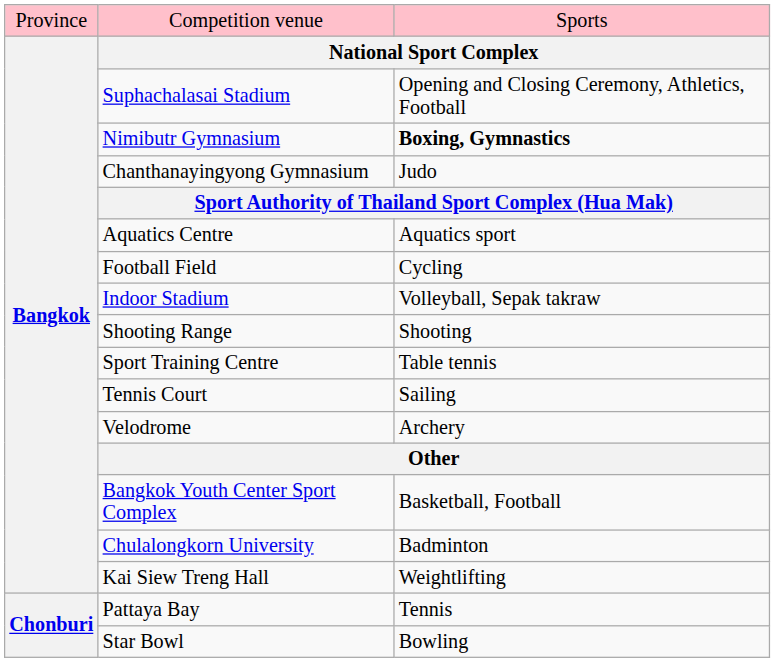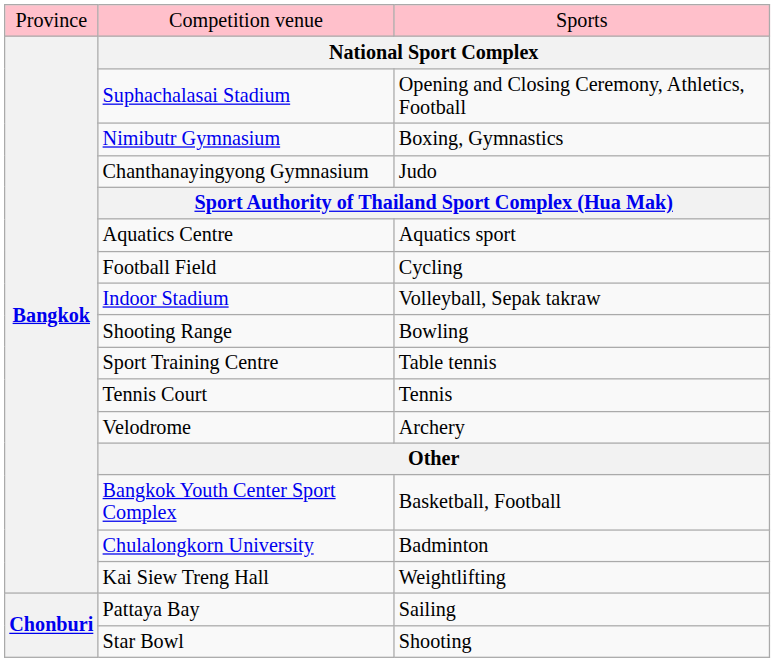 <table class="wikitable">
 <tr style="text-align:center; background:pink;">
 <td>Province</td>
 <td>Competition venue</td>
 <td>Sports</td>
 </tr>
 <tr>
 <th rowspan=16><a href='#'>Bangkok</a></th>
 <th colspan=2>National Sport Complex</th>
 </tr>
 <tr>
 <td><a href='#'>Suphachalasai Stadium</a></td>
 <td>Opening and Closing Ceremony, Athletics, Football</td>
 </tr>
 <tr>
 <td><a href='#'>Nimibutr Gymnasium</a></td>
-<td><strong>Boxing, Gymnastics</strong></td>
+<td>Boxing, Gymnastics</td>
 </tr>
 <tr>
 <td>Chanthanayingyong Gymnasium</td>
 <td>Judo</td>
 </tr>
 <tr>
 <th colspan=2><a href='#'>Sport Authority of Thailand Sport Complex (Hua Mak)</a></th>
 </tr>
 <tr>
 <td>Aquatics Centre</td>
 <td>Aquatics sport</td>
 </tr>
 <tr>
 <td>Football Field</td>
 <td>Cycling</td>
 </tr>
 <tr>
 <td><a href='#'>Indoor Stadium</a></td>
 <td>Volleyball, Sepak takraw</td>
 </tr>
 <tr>
 <td>Shooting Range</td>
-<td>Shooting</td>
+<td>Bowling</td>
 </tr>
 <tr>
 <td>Sport Training Centre</td>
 <td>Table tennis</td>
 </tr>
 <tr>
 <td>Tennis Court</td>
-<td>Sailing</td>
+<td>Tennis</td>
 </tr>
 <tr>
 <td>Velodrome</td>
 <td>Archery</td>
 </tr>
 <tr>
 <th colspan=2>Other</th>
 </tr>
 <tr>
 <td><a href='#'>Bangkok Youth Center Sport Complex</a></td>
 <td>Basketball, Football</td>
 </tr>
 <tr>
 <td><a href='#'>Chulalongkorn University</a></td>
 <td>Badminton</td>
 </tr>
 <tr>
 <td>Kai Siew Treng Hall</td>
 <td>Weightlifting</td>
 </tr>
 <tr>
 <th rowspan=2><a href='#'>Chonburi</a></th>
 <td>Pattaya Bay</td>
-<td>Tennis</td>
+<td>Sailing</td>
 </tr>
 <tr>
 <td>Star Bowl</td>
-<td>Bowling</td>
+<td>Shooting</td>
 </tr>
 </table>
